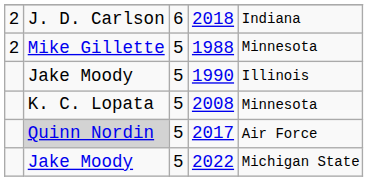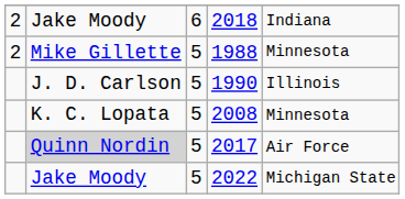 <table class="wikitable">
 <tr>
 </tr>
 <tr>
 <td>2</td>
-<td>J. D. Carlson</td>
+<td>Jake Moody</td>
 <td>6</td>
 <td><a href='#'>2018</a></td>
 <td style="font-size:80%;">Indiana</td>
 </tr>
 <tr>
 <td>2</td>
 <td><a href='#'>Mike Gillette</a></td>
 <td>5</td>
 <td><a href='#'>1988</a></td>
 <td style="font-size:80%;">Minnesota</td>
 </tr>
 <tr>
 <td></td>
-<td>Jake Moody</td>
+<td>J. D. Carlson</td>
 <td>5</td>
 <td><a href='#'>1990</a></td>
 <td style="font-size:80%;">Illinois</td>
 </tr>
 <tr>
 <td></td>
 <td>K. C. Lopata</td>
 <td>5</td>
 <td><a href='#'>2008</a></td>
 <td style="font-size:80%;">Minnesota</td>
 </tr>
 <tr>
 <td></td>
 <td style="background: lightgrey;"><a href='#'>Quinn Nordin</a></td>
 <td>5</td>
 <td><a href='#'>2017</a></td>
 <td style="font-size:80%;">Air Force</td>
 </tr>
 <tr>
 <td></td>
 <td><a href='#'>Jake Moody</a></td>
 <td>5</td>
 <td><a href='#'>2022</a></td>
 <td style="font-size:80%;">Michigan State</td>
 </tr>
 </table>
